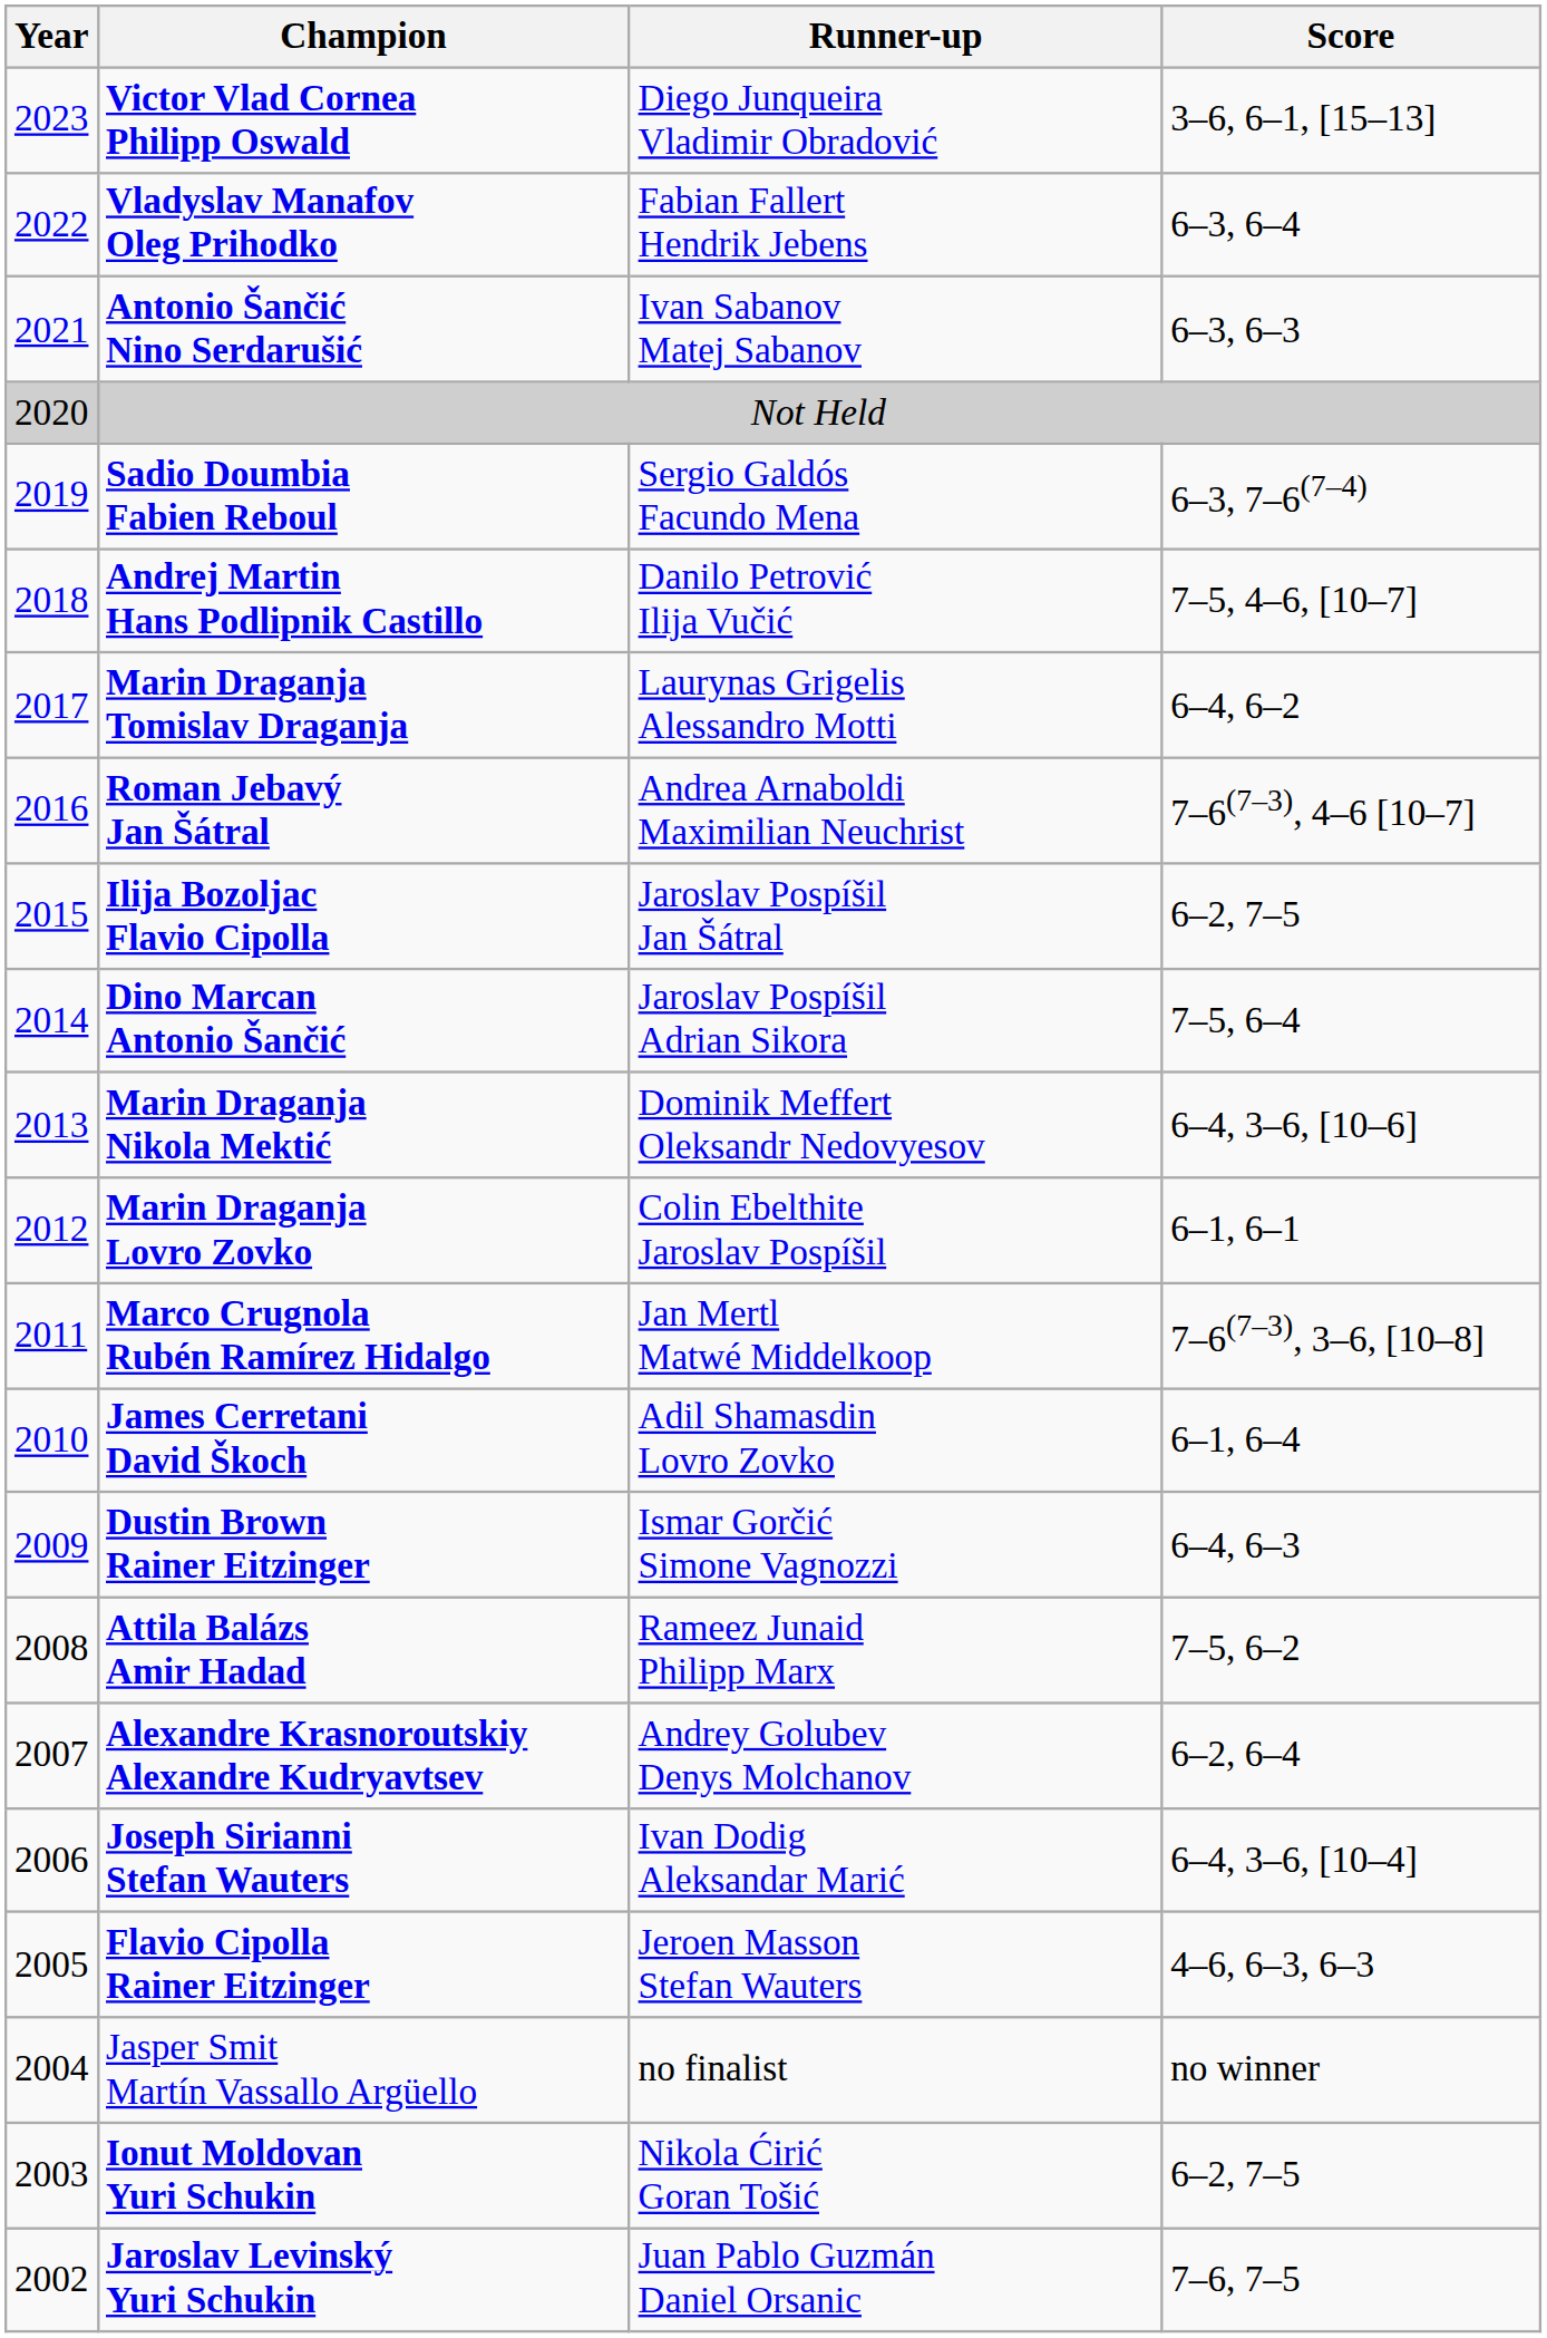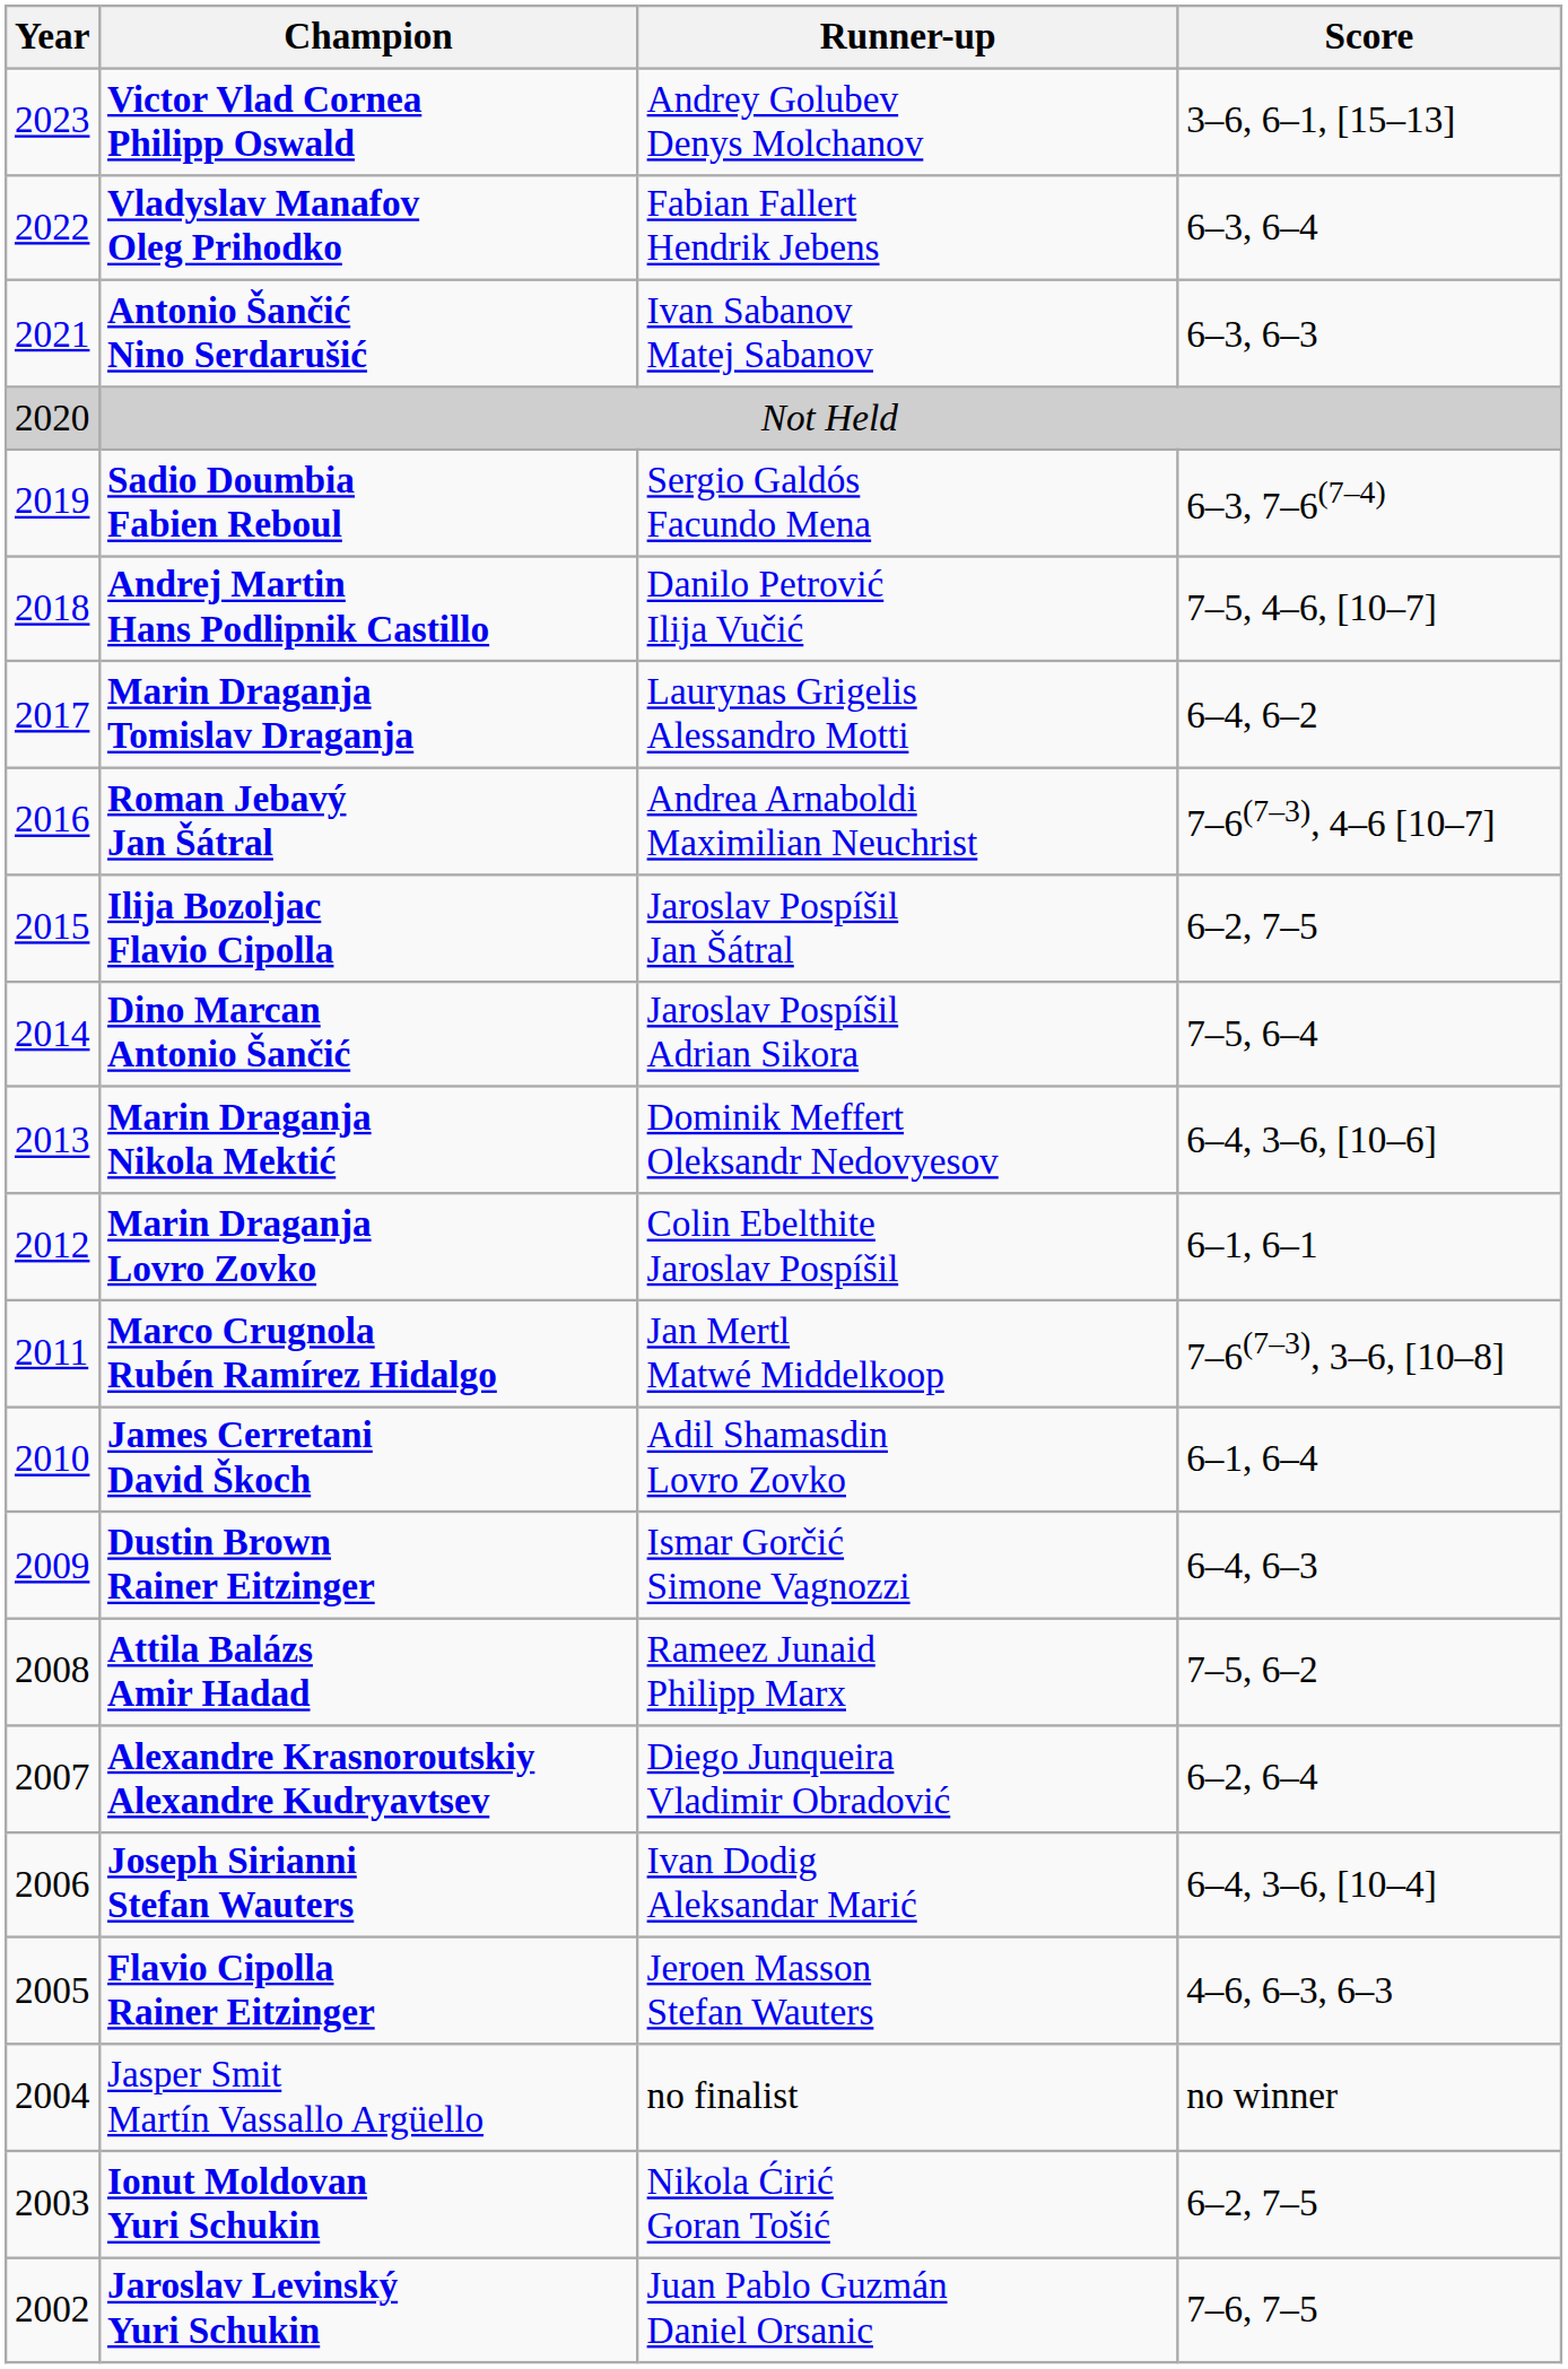 <table class="wikitable" style="font-size:90%">
 <tr>
 <th>Year</th>
 <th width="200">Champion</th>
 <th width="200">Runner-up</th>
 <th width="140">Score</th>
 </tr>
 <tr>
 <td><a href='#'>2023</a></td>
 <td> <strong><a href='#'>Victor Vlad Cornea</a></strong> <br> <strong><a href='#'>Philipp Oswald</a></strong></td>
-<td> <a href='#'>Diego Junqueira</a> <br>  <a href='#'>Vladimir Obradović</a></td>
+<td> <a href='#'>Andrey Golubev</a> <br> <a href='#'>Denys Molchanov</a></td>
 <td>3–6, 6–1, [15–13]</td>
 </tr>
 <tr>
 <td><a href='#'>2022</a></td>
 <td> <strong><a href='#'>Vladyslav Manafov</a></strong> <br> <strong><a href='#'>Oleg Prihodko</a></strong></td>
 <td> <a href='#'>Fabian Fallert</a> <br> <a href='#'>Hendrik Jebens</a></td>
 <td>6–3, 6–4</td>
 </tr>
 <tr>
 <td><a href='#'>2021</a></td>
 <td> <strong><a href='#'>Antonio Šančić</a></strong> <br> <strong><a href='#'>Nino Serdarušić</a></strong></td>
 <td> <a href='#'>Ivan Sabanov</a> <br> <a href='#'>Matej Sabanov</a></td>
 <td>6–3, 6–3</td>
 </tr>
 <tr>
 <td style="background:#cfcfcf">2020</td>
 <td colspan=3 align=center style="background:#cfcfcf"><em>Not Held</em></td>
 </tr>
 <tr>
 <td><a href='#'>2019</a></td>
 <td> <strong><a href='#'>Sadio Doumbia</a></strong> <br> <strong><a href='#'>Fabien Reboul</a></strong></td>
 <td> <a href='#'>Sergio Galdós</a> <br> <a href='#'>Facundo Mena</a></td>
 <td>6–3, 7–6<sup>(7–4)</sup></td>
 </tr>
 <tr>
 <td><a href='#'>2018</a></td>
 <td> <strong><a href='#'>Andrej Martin</a></strong> <br> <strong><a href='#'>Hans Podlipnik Castillo</a></strong></td>
 <td> <a href='#'>Danilo Petrović</a> <br> <a href='#'>Ilija Vučić</a></td>
 <td>7–5, 4–6, [10–7]</td>
 </tr>
 <tr>
 <td><a href='#'>2017</a></td>
 <td> <strong><a href='#'>Marin Draganja</a></strong> <br> <strong><a href='#'>Tomislav Draganja</a></strong></td>
 <td> <a href='#'>Laurynas Grigelis</a> <br> <a href='#'>Alessandro Motti</a></td>
 <td>6–4, 6–2</td>
 </tr>
 <tr>
 <td><a href='#'>2016</a></td>
 <td> <strong><a href='#'>Roman Jebavý</a></strong> <br> <strong><a href='#'>Jan Šátral</a></strong></td>
 <td>  <a href='#'>Andrea Arnaboldi</a>  <br>  <a href='#'>Maximilian Neuchrist</a></td>
 <td>7–6<sup>(7–3)</sup>, 4–6 [10–7]</td>
 </tr>
 <tr>
 <td><a href='#'>2015</a></td>
 <td> <strong> <a href='#'>Ilija Bozoljac</a> </strong> <br> <strong> <a href='#'>Flavio Cipolla</a> </strong></td>
 <td>  <a href='#'>Jaroslav Pospíšil</a>  <br>  <a href='#'>Jan Šátral</a></td>
 <td>6–2, 7–5</td>
 </tr>
 <tr>
 <td><a href='#'>2014</a></td>
 <td> <strong><a href='#'>Dino Marcan</a></strong><br> <strong><a href='#'>Antonio Šančić</a></strong></td>
 <td> <a href='#'>Jaroslav Pospíšil</a> <br>  <a href='#'>Adrian Sikora</a></td>
 <td>7–5, 6–4</td>
 </tr>
 <tr>
 <td><a href='#'>2013</a></td>
 <td> <strong><a href='#'>Marin Draganja</a></strong> <br>  <strong><a href='#'>Nikola Mektić</a></strong></td>
 <td> <a href='#'>Dominik Meffert</a> <br>  <a href='#'>Oleksandr Nedovyesov</a></td>
 <td>6–4, 3–6, [10–6]</td>
 </tr>
 <tr>
 <td><a href='#'>2012</a></td>
 <td> <strong><a href='#'>Marin Draganja</a></strong> <br>  <strong><a href='#'>Lovro Zovko</a></strong></td>
 <td> <a href='#'>Colin Ebelthite</a> <br>  <a href='#'>Jaroslav Pospíšil</a></td>
 <td>6–1, 6–1</td>
 </tr>
 <tr>
 <td><a href='#'>2011</a></td>
 <td> <strong><a href='#'>Marco Crugnola</a></strong> <br>  <strong><a href='#'>Rubén Ramírez Hidalgo</a></strong></td>
 <td> <a href='#'>Jan Mertl</a> <br>  <a href='#'>Matwé Middelkoop</a></td>
 <td>7–6<sup>(7–3)</sup>, 3–6, [10–8]</td>
 </tr>
 <tr>
 <td><a href='#'>2010</a></td>
 <td> <strong><a href='#'>James Cerretani</a></strong> <br>  <strong><a href='#'>David Škoch</a></strong></td>
 <td> <a href='#'>Adil Shamasdin</a> <br>  <a href='#'>Lovro Zovko</a></td>
 <td>6–1, 6–4</td>
 </tr>
 <tr>
 <td><a href='#'>2009</a></td>
 <td> <strong><a href='#'>Dustin Brown</a></strong> <br>  <strong><a href='#'>Rainer Eitzinger</a></strong></td>
 <td> <a href='#'>Ismar Gorčić</a> <br>  <a href='#'>Simone Vagnozzi</a></td>
 <td>6–4, 6–3</td>
 </tr>
 <tr>
 <td>2008</td>
 <td> <strong><a href='#'>Attila Balázs</a></strong> <br>  <strong><a href='#'>Amir Hadad</a></strong></td>
 <td> <a href='#'>Rameez Junaid</a> <br>  <a href='#'>Philipp Marx</a></td>
 <td>7–5, 6–2</td>
 </tr>
 <tr>
 <td>2007</td>
 <td> <strong><a href='#'>Alexandre Krasnoroutskiy</a></strong> <br>  <strong><a href='#'>Alexandre Kudryavtsev</a></strong></td>
-<td> <a href='#'>Andrey Golubev</a> <br> <a href='#'>Denys Molchanov</a></td>
+<td> <a href='#'>Diego Junqueira</a> <br>  <a href='#'>Vladimir Obradović</a></td>
 <td>6–2, 6–4</td>
 </tr>
 <tr>
 <td>2006</td>
 <td> <strong><a href='#'>Joseph Sirianni</a></strong> <br>  <strong><a href='#'>Stefan Wauters</a></strong></td>
 <td> <a href='#'>Ivan Dodig</a> <br>  <a href='#'>Aleksandar Marić</a></td>
 <td>6–4, 3–6, [10–4]</td>
 </tr>
 <tr>
 <td>2005</td>
 <td> <strong><a href='#'>Flavio Cipolla</a></strong> <br>  <strong><a href='#'>Rainer Eitzinger</a></strong></td>
 <td> <a href='#'>Jeroen Masson</a> <br>  <a href='#'>Stefan Wauters</a></td>
 <td>4–6, 6–3, 6–3</td>
 </tr>
 <tr>
 <td>2004</td>
 <td> <a href='#'>Jasper Smit</a> <br>  <a href='#'>Martín Vassallo Argüello</a></td>
 <td>no finalist</td>
 <td>no winner</td>
 </tr>
 <tr>
 <td>2003</td>
 <td> <strong><a href='#'>Ionut Moldovan</a></strong> <br>  <strong><a href='#'>Yuri Schukin</a></strong></td>
 <td> <a href='#'>Nikola Ćirić</a> <br>  <a href='#'>Goran Tošić</a></td>
 <td>6–2, 7–5</td>
 </tr>
 <tr>
 <td>2002</td>
 <td> <strong><a href='#'>Jaroslav Levinský</a></strong> <br>  <strong><a href='#'>Yuri Schukin</a></strong></td>
 <td> <a href='#'>Juan Pablo Guzmán</a> <br>  <a href='#'>Daniel Orsanic</a></td>
 <td>7–6, 7–5</td>
 </tr>
 </table>
